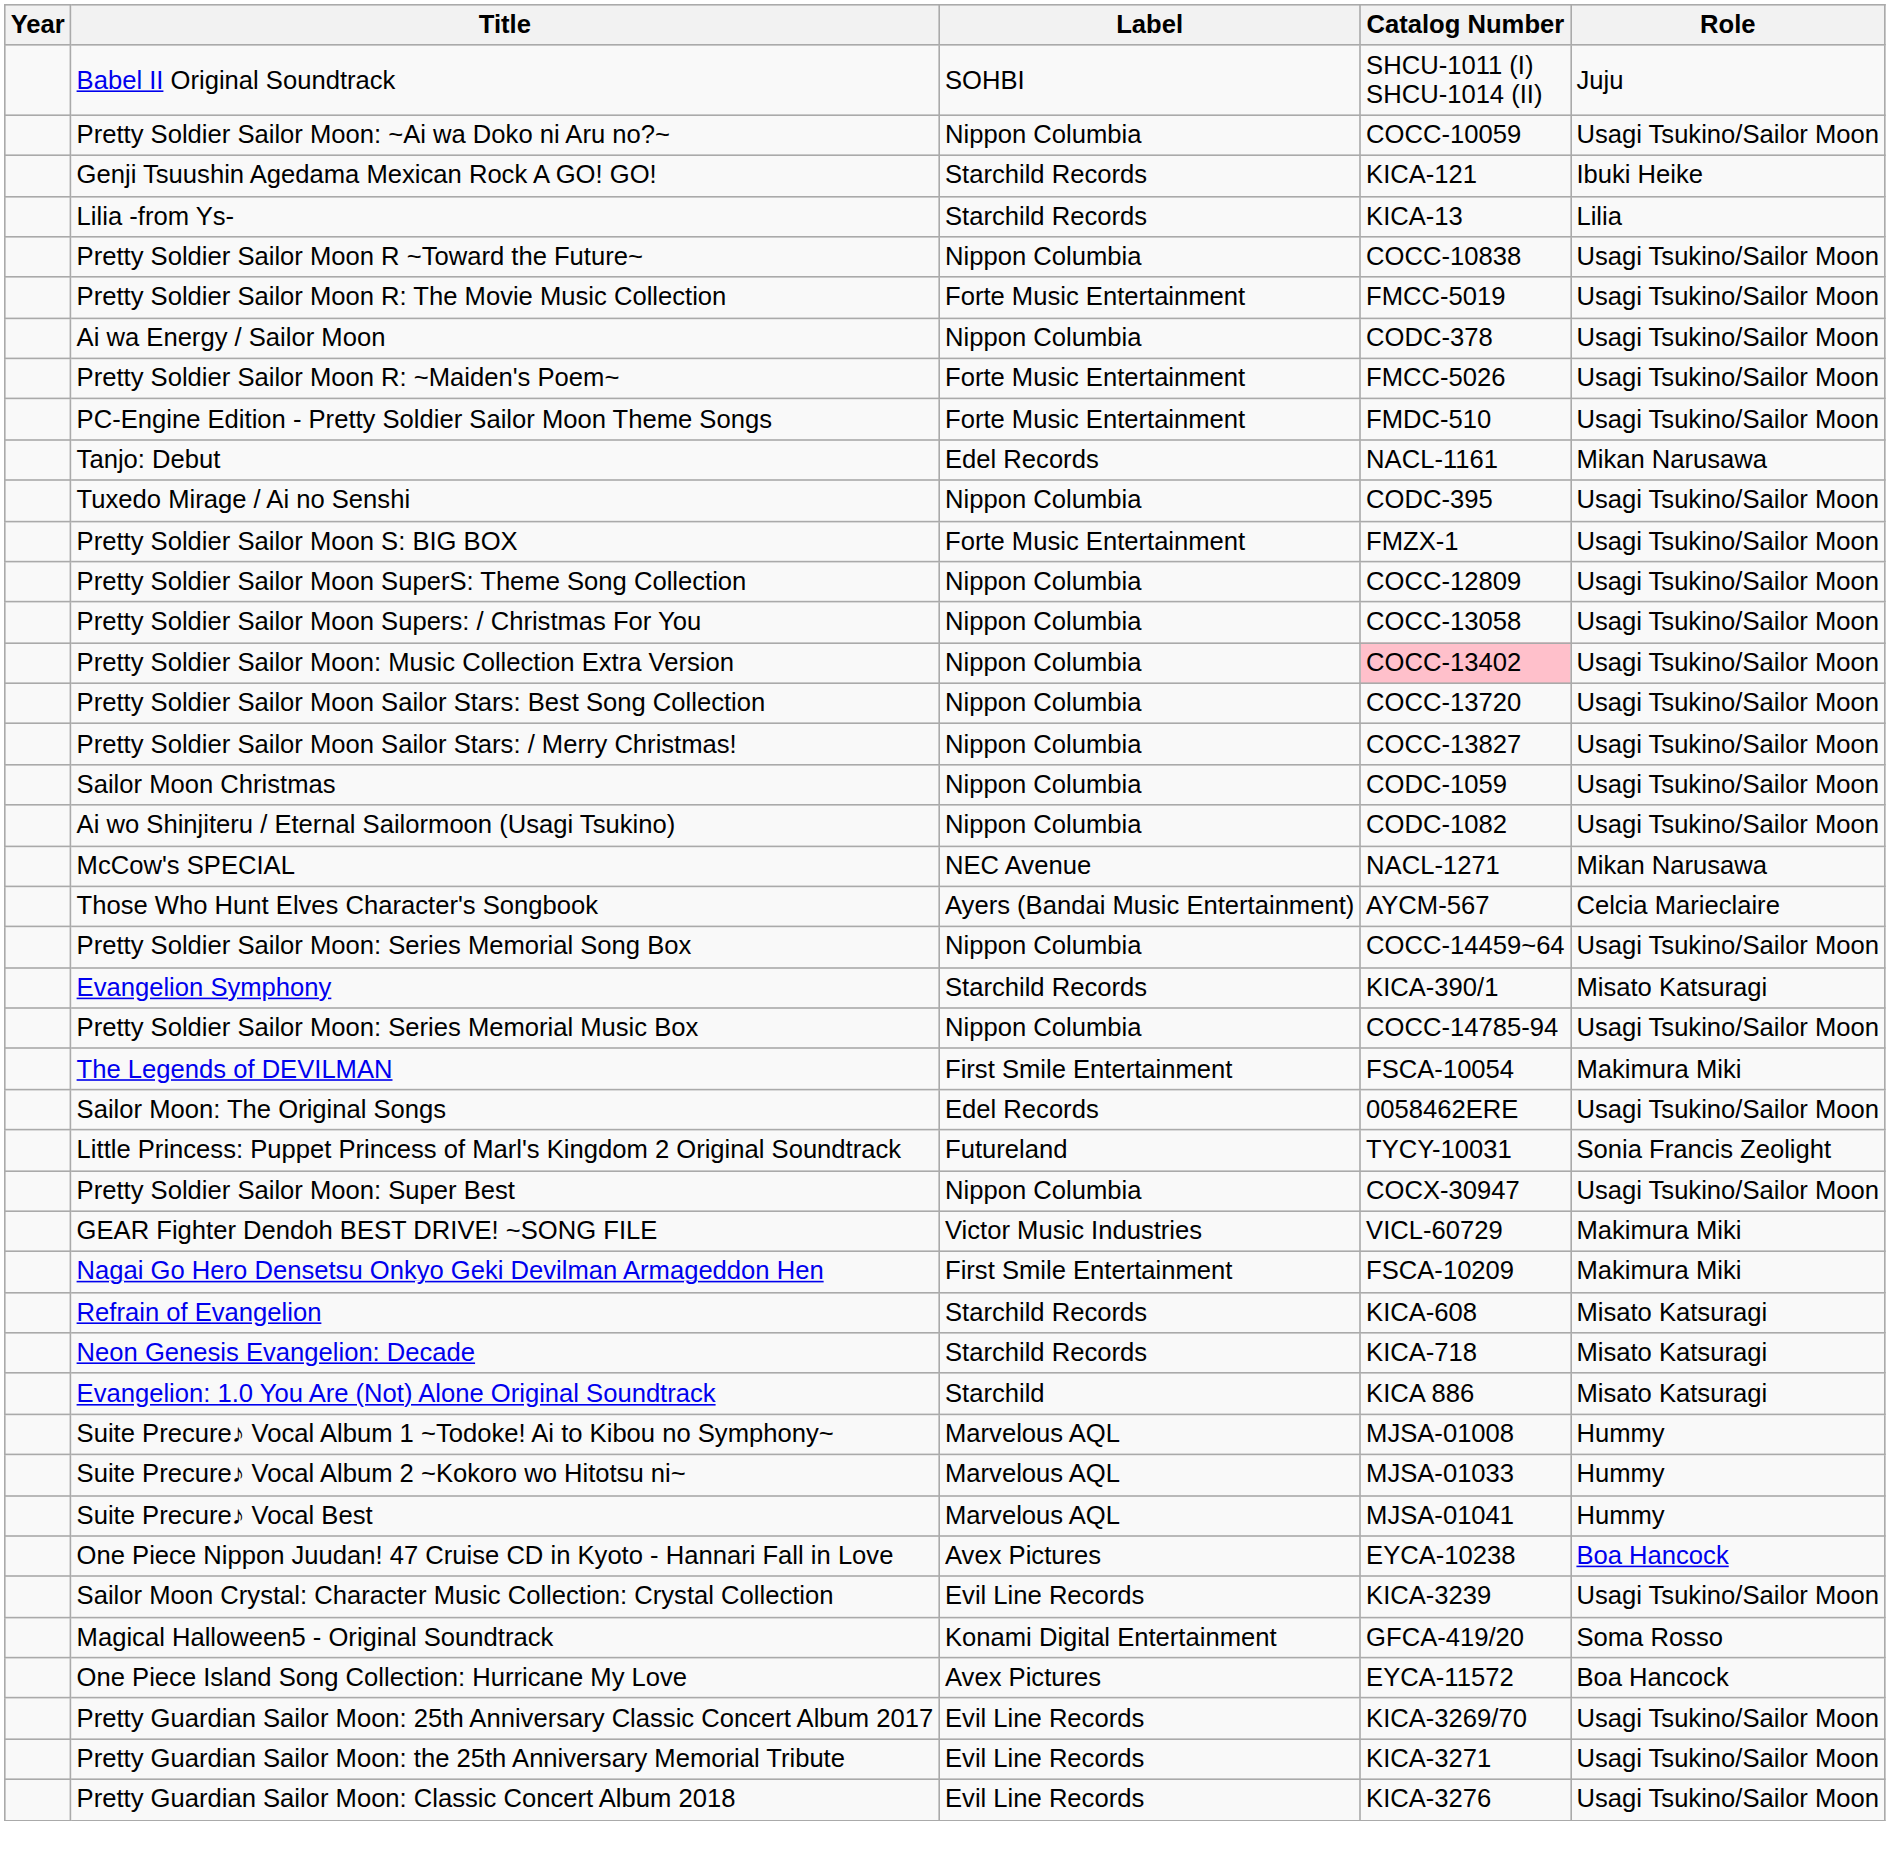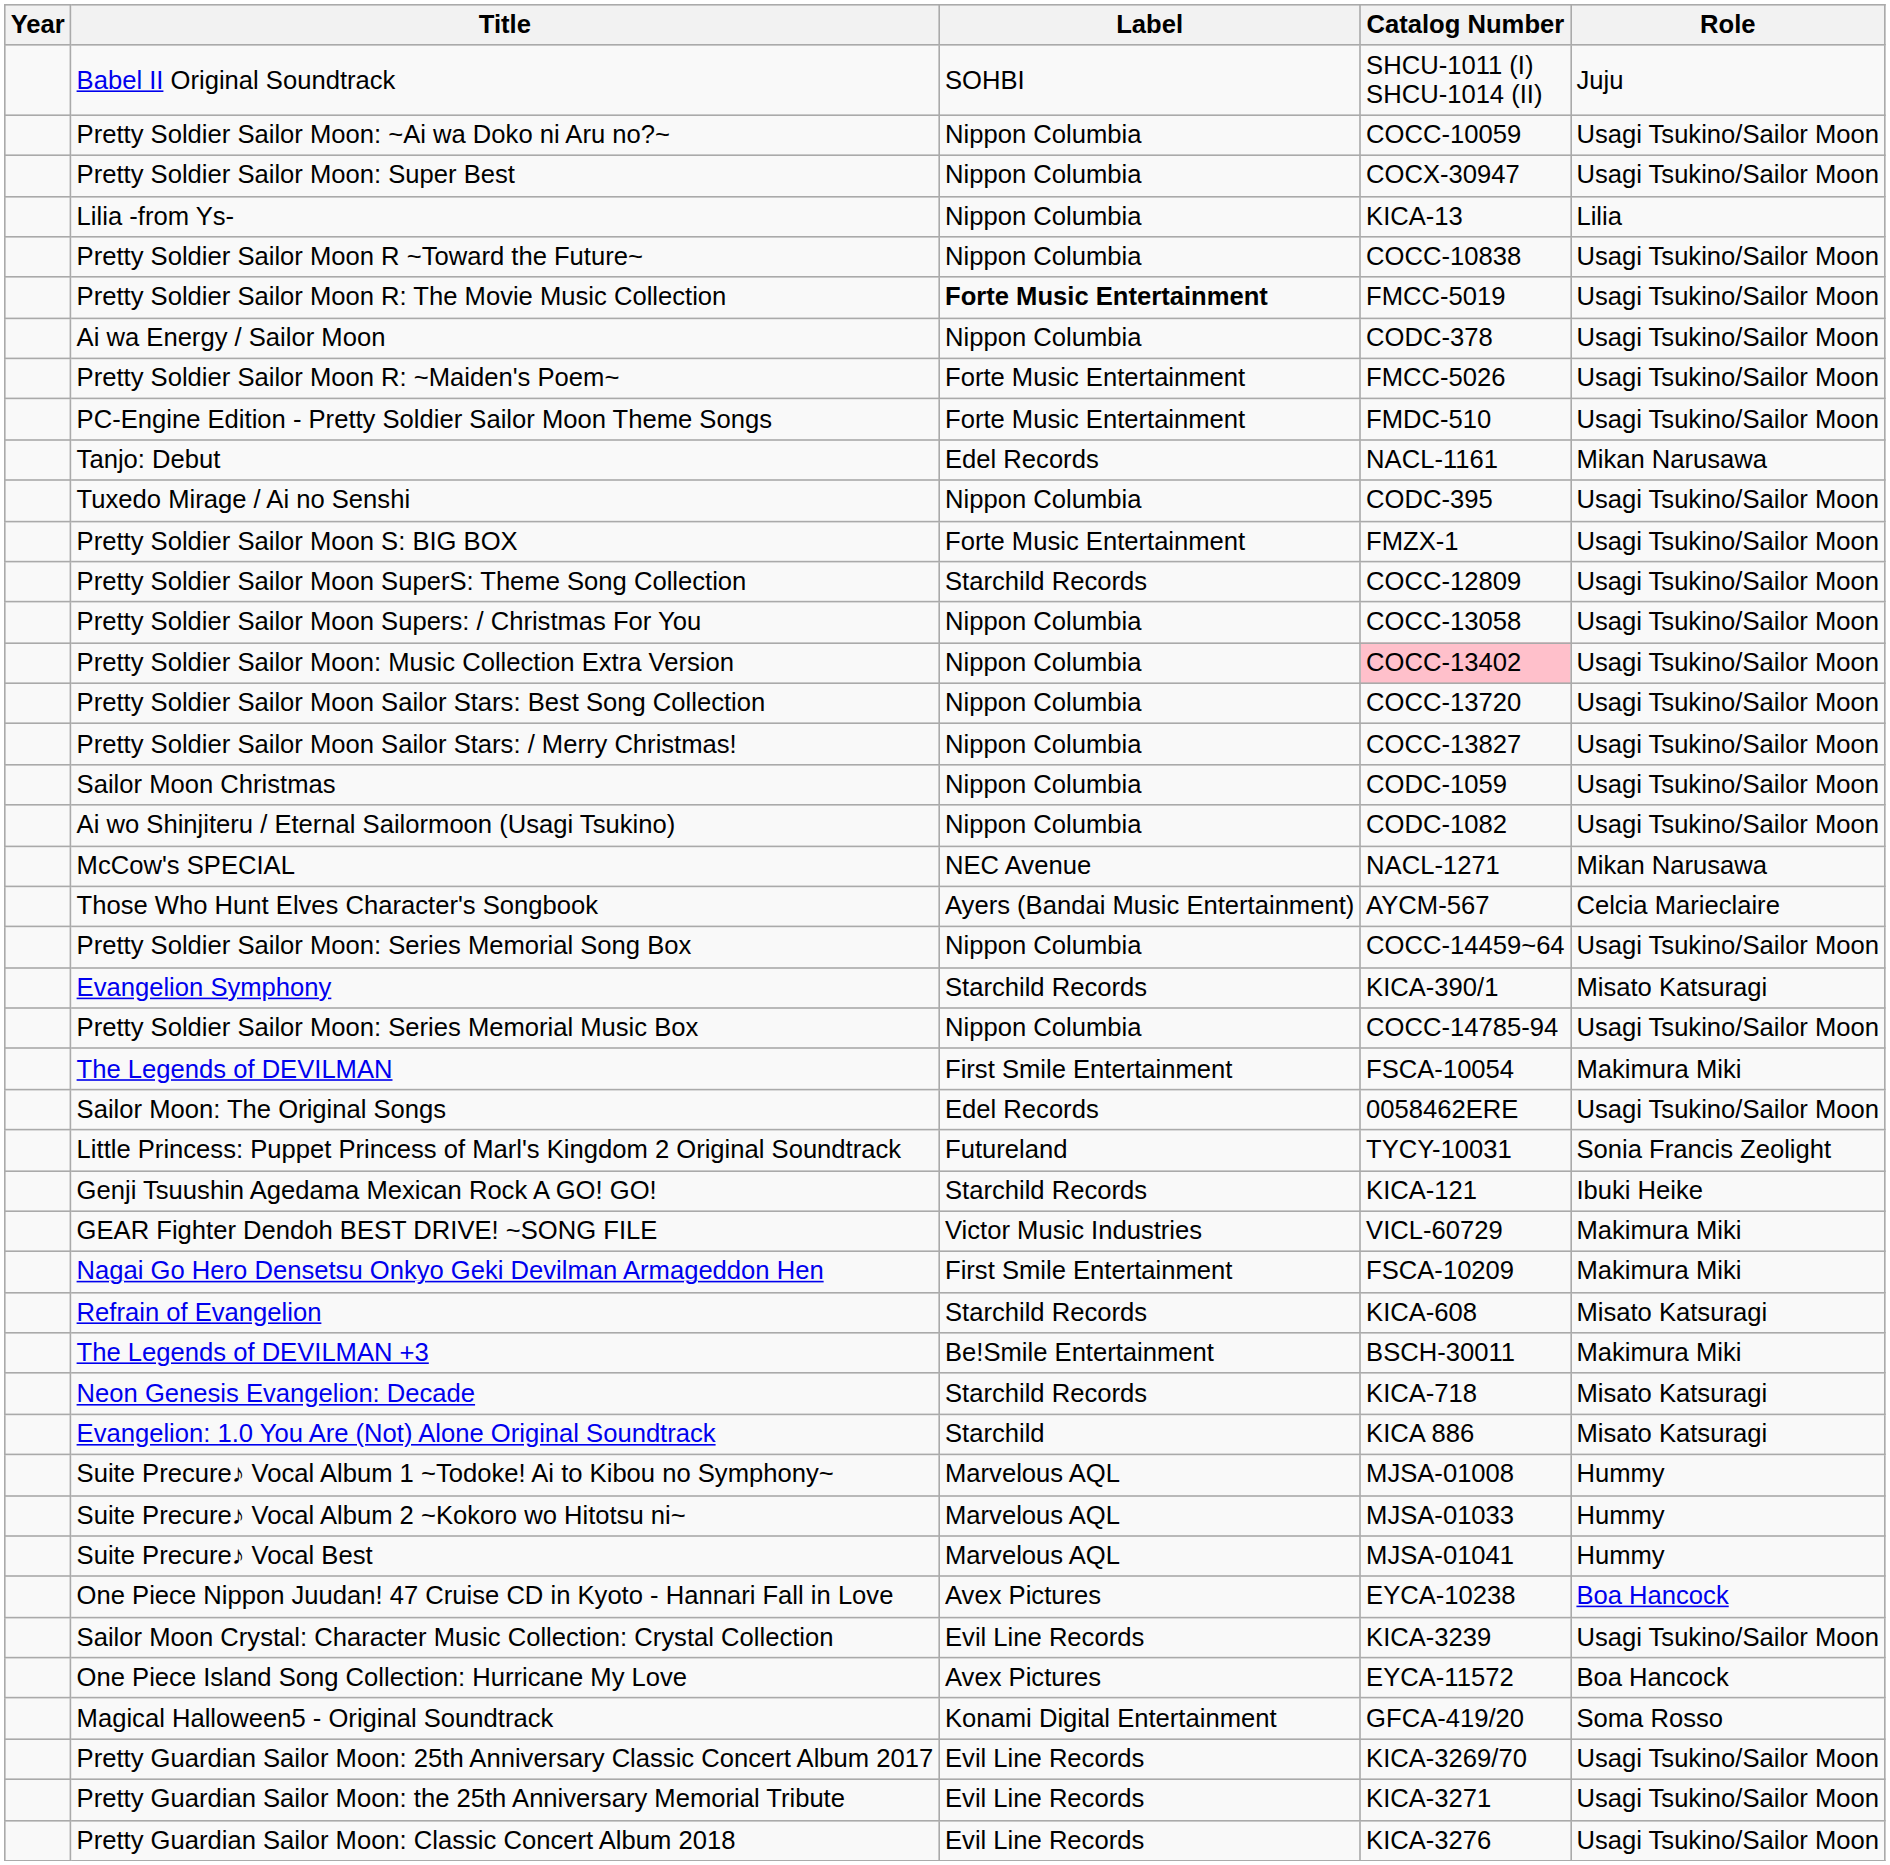 <table class="wikitable sortable plainrowheaders">
 <tr>
 <th>Year</th>
 <th>Title</th>
 <th>Label</th>
 <th>Catalog Number </th>
 <th>Role</th>
 </tr>
 <tr>
 <td><br></td>
 <td><a href='#'>Babel II</a> Original Soundtrack</td>
 <td>SOHBI</td>
 <td>SHCU-1011 (I)<br>SHCU-1014 (II)</td>
 <td>Juju</td>
 </tr>
 <tr>
 <td></td>
 <td>Pretty Soldier Sailor Moon: ~Ai wa Doko ni Aru no?~</td>
 <td>Nippon Columbia</td>
 <td>COCC-10059</td>
 <td>Usagi Tsukino/Sailor Moon</td>
 </tr>
 <tr>
 <td></td>
-<td>Genji Tsuushin Agedama Mexican Rock A GO! GO!</td>
-<td>Starchild Records</td>
-<td>KICA-121</td>
-<td>Ibuki Heike</td>
+<td>Pretty Soldier Sailor Moon: Super Best</td>
+<td>Nippon Columbia</td>
+<td>COCX-30947</td>
+<td>Usagi Tsukino/Sailor Moon</td>
 </tr>
 <tr>
 <td></td>
 <td>Lilia -from Ys-</td>
-<td>Starchild Records</td>
+<td>Nippon Columbia</td>
 <td>KICA-13</td>
 <td>Lilia</td>
 </tr>
 <tr>
 <td></td>
 <td>Pretty Soldier Sailor Moon R ~Toward the Future~</td>
 <td>Nippon Columbia</td>
 <td>COCC-10838</td>
 <td>Usagi Tsukino/Sailor Moon</td>
 </tr>
 <tr>
 <td></td>
 <td>Pretty Soldier Sailor Moon R: The Movie Music Collection</td>
-<td>Forte Music Entertainment</td>
+<td><strong>Forte Music Entertainment</strong></td>
 <td>FMCC-5019</td>
 <td>Usagi Tsukino/Sailor Moon</td>
 </tr>
 <tr>
 <td></td>
 <td>Ai wa Energy / Sailor Moon</td>
 <td>Nippon Columbia</td>
 <td>CODC-378</td>
 <td>Usagi Tsukino/Sailor Moon</td>
 </tr>
 <tr>
 <td></td>
 <td>Pretty Soldier Sailor Moon R: ~Maiden's Poem~</td>
 <td>Forte Music Entertainment</td>
 <td>FMCC-5026</td>
 <td>Usagi Tsukino/Sailor Moon</td>
 </tr>
 <tr>
 <td></td>
 <td>PC-Engine Edition - Pretty Soldier Sailor Moon Theme Songs</td>
 <td>Forte Music Entertainment</td>
 <td>FMDC-510</td>
 <td>Usagi Tsukino/Sailor Moon</td>
 </tr>
 <tr>
 <td></td>
 <td>Tanjo: Debut</td>
 <td>Edel Records</td>
 <td>NACL-1161</td>
 <td>Mikan Narusawa</td>
 </tr>
 <tr>
 <td></td>
 <td>Tuxedo Mirage / Ai no Senshi</td>
 <td>Nippon Columbia</td>
 <td>CODC-395</td>
 <td>Usagi Tsukino/Sailor Moon</td>
 </tr>
 <tr>
 <td></td>
 <td>Pretty Soldier Sailor Moon S: BIG BOX</td>
 <td>Forte Music Entertainment</td>
 <td>FMZX-1</td>
 <td>Usagi Tsukino/Sailor Moon</td>
 </tr>
 <tr>
 <td></td>
 <td>Pretty Soldier Sailor Moon SuperS: Theme Song Collection</td>
-<td>Nippon Columbia</td>
+<td>Starchild Records</td>
 <td>COCC-12809</td>
 <td>Usagi Tsukino/Sailor Moon</td>
 </tr>
 <tr>
 <td></td>
 <td>Pretty Soldier Sailor Moon Supers: / Christmas For You</td>
 <td>Nippon Columbia</td>
 <td>COCC-13058</td>
 <td>Usagi Tsukino/Sailor Moon</td>
 </tr>
 <tr>
 <td></td>
 <td>Pretty Soldier Sailor Moon: Music Collection Extra Version</td>
 <td>Nippon Columbia</td>
 <td style="background: pink;">COCC-13402</td>
 <td>Usagi Tsukino/Sailor Moon</td>
 </tr>
 <tr>
 <td></td>
 <td>Pretty Soldier Sailor Moon Sailor Stars: Best Song Collection</td>
 <td>Nippon Columbia</td>
 <td>COCC-13720</td>
 <td>Usagi Tsukino/Sailor Moon</td>
 </tr>
 <tr>
 <td></td>
 <td>Pretty Soldier Sailor Moon Sailor Stars: / Merry Christmas!</td>
 <td>Nippon Columbia</td>
 <td>COCC-13827</td>
 <td>Usagi Tsukino/Sailor Moon</td>
 </tr>
 <tr>
 <td></td>
 <td>Sailor Moon Christmas</td>
 <td>Nippon Columbia</td>
 <td>CODC-1059</td>
 <td>Usagi Tsukino/Sailor Moon</td>
 </tr>
 <tr>
 <td></td>
 <td>Ai wo Shinjiteru / Eternal Sailormoon (Usagi Tsukino)</td>
 <td>Nippon Columbia</td>
 <td>CODC-1082</td>
 <td>Usagi Tsukino/Sailor Moon</td>
 </tr>
 <tr>
 <td></td>
 <td>McCow's SPECIAL</td>
 <td>NEC Avenue</td>
 <td>NACL-1271</td>
 <td>Mikan Narusawa</td>
 </tr>
 <tr>
 <td></td>
 <td>Those Who Hunt Elves Character's Songbook</td>
 <td>Ayers (Bandai Music Entertainment)</td>
 <td>AYCM-567</td>
 <td>Celcia Marieclaire</td>
 </tr>
 <tr>
 <td></td>
 <td>Pretty Soldier Sailor Moon: Series Memorial Song Box</td>
 <td>Nippon Columbia</td>
 <td>COCC-14459~64</td>
 <td>Usagi Tsukino/Sailor Moon</td>
 </tr>
 <tr>
 <td></td>
 <td><a href='#'>Evangelion Symphony</a></td>
 <td>Starchild Records</td>
 <td>KICA-390/1</td>
 <td>Misato Katsuragi</td>
 </tr>
 <tr>
 <td></td>
 <td>Pretty Soldier Sailor Moon: Series Memorial Music Box</td>
 <td>Nippon Columbia</td>
 <td>COCC-14785-94</td>
 <td>Usagi Tsukino/Sailor Moon</td>
 </tr>
 <tr>
 <td></td>
 <td><a href='#'>The Legends of DEVILMAN</a></td>
 <td>First Smile Entertainment</td>
 <td>FSCA-10054</td>
 <td>Makimura Miki</td>
 </tr>
 <tr>
 <td></td>
 <td>Sailor Moon: The Original Songs</td>
 <td>Edel Records</td>
 <td>0058462ERE</td>
 <td>Usagi Tsukino/Sailor Moon</td>
 </tr>
 <tr>
 <td></td>
 <td>Little Princess: Puppet Princess of Marl's Kingdom 2 Original Soundtrack</td>
 <td>Futureland</td>
 <td>TYCY-10031</td>
 <td>Sonia Francis Zeolight</td>
 </tr>
 <tr>
 <td></td>
-<td>Pretty Soldier Sailor Moon: Super Best</td>
-<td>Nippon Columbia</td>
-<td>COCX-30947</td>
-<td>Usagi Tsukino/Sailor Moon</td>
+<td>Genji Tsuushin Agedama Mexican Rock A GO! GO!</td>
+<td>Starchild Records</td>
+<td>KICA-121</td>
+<td>Ibuki Heike</td>
 </tr>
 <tr>
 <td></td>
 <td>GEAR Fighter Dendoh BEST DRIVE! ~SONG FILE</td>
 <td>Victor Music Industries</td>
 <td>VICL-60729</td>
 <td>Makimura Miki</td>
 </tr>
 <tr>
 <td></td>
 <td><a href='#'>Nagai Go Hero Densetsu Onkyo Geki Devilman Armageddon Hen</a></td>
 <td>First Smile Entertainment</td>
 <td>FSCA-10209</td>
 <td>Makimura Miki</td>
 </tr>
 <tr>
 <td></td>
 <td><a href='#'>Refrain of Evangelion</a></td>
 <td>Starchild Records</td>
 <td>KICA-608</td>
 <td>Misato Katsuragi</td>
+</tr>
+<tr>
+<td></td>
+<td><a href='#'>The Legends of DEVILMAN +3</a></td>
+<td>Be!Smile Entertainment</td>
+<td>BSCH-30011</td>
+<td>Makimura Miki</td>
 </tr>
 <tr>
 <td></td>
 <td><a href='#'>Neon Genesis Evangelion: Decade</a></td>
 <td>Starchild Records</td>
 <td>KICA-718</td>
 <td>Misato Katsuragi</td>
 </tr>
 <tr>
 <td></td>
 <td><a href='#'>Evangelion: 1.0 You Are (Not) Alone Original Soundtrack</a></td>
 <td>Starchild</td>
 <td>KICA 886</td>
 <td>Misato Katsuragi</td>
 </tr>
 <tr>
 <td></td>
 <td>Suite Precure♪ Vocal Album 1 ~Todoke! Ai to Kibou no Symphony~</td>
 <td>Marvelous AQL</td>
 <td>MJSA-01008</td>
 <td>Hummy</td>
 </tr>
 <tr>
 <td></td>
 <td>Suite Precure♪ Vocal Album 2 ~Kokoro wo Hitotsu ni~</td>
 <td>Marvelous AQL</td>
 <td>MJSA-01033</td>
 <td>Hummy</td>
 </tr>
 <tr>
 <td></td>
 <td>Suite Precure♪ Vocal Best</td>
 <td>Marvelous AQL</td>
 <td>MJSA-01041</td>
 <td>Hummy</td>
 </tr>
 <tr>
 <td></td>
 <td>One Piece Nippon Juudan! 47 Cruise CD in Kyoto - Hannari Fall in Love</td>
 <td>Avex Pictures</td>
 <td>EYCA-10238</td>
 <td><a href='#'>Boa Hancock</a></td>
 </tr>
 <tr>
 <td></td>
 <td>Sailor Moon Crystal: Character Music Collection: Crystal Collection</td>
 <td>Evil Line Records</td>
 <td>KICA-3239</td>
 <td>Usagi Tsukino/Sailor Moon</td>
 </tr>
 <tr>
 <td></td>
+<td>One Piece Island Song Collection: Hurricane My Love</td>
+<td>Avex Pictures</td>
+<td>EYCA-11572</td>
+<td>Boa Hancock</td>
+</tr>
+<tr>
+<td></td>
 <td>Magical Halloween5 - Original Soundtrack</td>
 <td>Konami Digital Entertainment</td>
 <td>GFCA-419/20</td>
 <td>Soma Rosso</td>
-</tr>
-<tr>
-<td></td>
-<td>One Piece Island Song Collection: Hurricane My Love</td>
-<td>Avex Pictures</td>
-<td>EYCA-11572</td>
-<td>Boa Hancock</td>
 </tr>
 <tr>
 <td></td>
 <td>Pretty Guardian Sailor Moon: 25th Anniversary Classic Concert Album 2017</td>
 <td>Evil Line Records</td>
 <td>KICA-3269/70</td>
 <td>Usagi Tsukino/Sailor Moon</td>
 </tr>
 <tr>
 <td></td>
 <td>Pretty Guardian Sailor Moon: the 25th Anniversary Memorial Tribute</td>
 <td>Evil Line Records</td>
 <td>KICA-3271</td>
 <td>Usagi Tsukino/Sailor Moon</td>
 </tr>
 <tr>
 <td></td>
 <td>Pretty Guardian Sailor Moon: Classic Concert Album 2018</td>
 <td>Evil Line Records</td>
 <td>KICA-3276</td>
 <td>Usagi Tsukino/Sailor Moon</td>
 </tr>
 </table>
